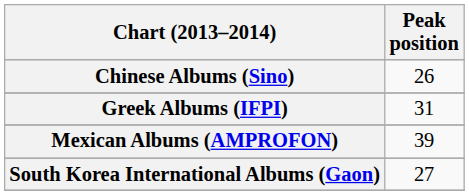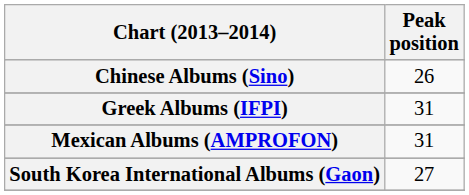 <table class="wikitable sortable plainrowheaders" style="text-align:center;">
 <tr>
 <th scope="col">Chart (2013–2014)</th>
 <th scope="col">Peak<br>position</th>
 </tr>
 <tr>
 </tr>
 <tr>
 </tr>
 <tr>
 </tr>
 <tr>
 </tr>
 <tr>
 </tr>
 <tr>
 <th scope="row">Chinese Albums (<a href='#'>Sino</a>)</th>
 <td style="text-align:center;">26</td>
 </tr>
 <tr>
 </tr>
 <tr>
 </tr>
 <tr>
 </tr>
 <tr>
 <th scope="row">Greek Albums (<a href='#'>IFPI</a>)</th>
 <td align="center">31</td>
 </tr>
 <tr>
 </tr>
 <tr>
 </tr>
 <tr>
 <th scope="row">Mexican Albums (<a href='#'>AMPROFON</a>)</th>
-<td align="center">39</td>
+<td align="center">31</td>
 </tr>
 <tr>
 </tr>
 <tr>
 </tr>
 <tr>
 </tr>
 <tr>
 <th scope="row">South Korea International Albums (<a href='#'>Gaon</a>)</th>
 <td>27</td>
 </tr>
 <tr>
 </tr>
 <tr>
 </tr>
 <tr>
 </tr>
 <tr>
 </tr>
 </table>
